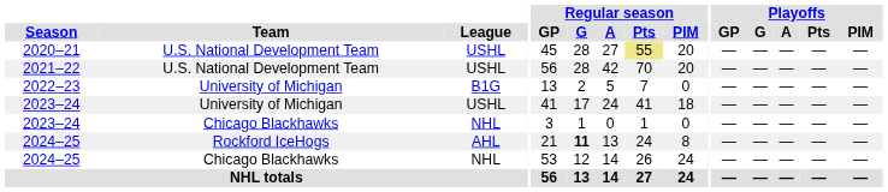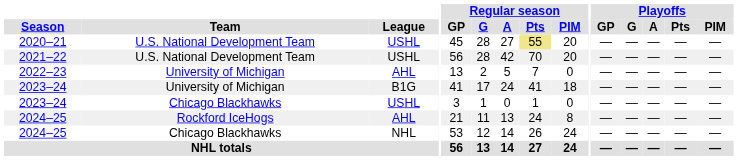 <table border="0" cellpadding="1" cellspacing="0" style="text-align:center; width:60em">
 <tr bgcolor="#e0e0e0">
 <th colspan="3" bgcolor="#ffffff"></th>
 <th rowspan="100" bgcolor="#ffffff"></th>
 <th colspan="5"><a href='#'>Regular season</a></th>
 <th rowspan="100" bgcolor="#ffffff"></th>
 <th colspan="5"><a href='#'>Playoffs</a></th>
 </tr>
 <tr bgcolor="#e0e0e0">
 <th><a href='#'>Season</a></th>
 <th>Team</th>
 <th>League</th>
 <th>GP</th>
 <th><a href='#'>G</a></th>
 <th><a href='#'>A</a></th>
 <th><a href='#'>Pts</a></th>
 <th><a href='#'>PIM</a></th>
 <th>GP</th>
 <th>G</th>
 <th>A</th>
 <th>Pts</th>
 <th>PIM</th>
 </tr>
 <tr>
 <td><a href='#'>2020–21</a></td>
 <td><a href='#'>U.S. National Development Team</a></td>
 <td><a href='#'>USHL</a></td>
 <td>45</td>
 <td>28</td>
 <td>27</td>
 <td style="background: khaki;">55</td>
 <td>20</td>
 <td>—</td>
 <td>—</td>
 <td>—</td>
 <td>—</td>
 <td>—</td>
 </tr>
 <tr bgcolor="#f0f0f0">
 <td><a href='#'>2021–22</a></td>
 <td>U.S. National Development Team</td>
 <td>USHL</td>
 <td>56</td>
 <td>28</td>
 <td>42</td>
 <td>70</td>
 <td>20</td>
 <td>—</td>
 <td>—</td>
 <td>—</td>
 <td>—</td>
 <td>—</td>
 </tr>
 <tr>
 <td><a href='#'>2022–23</a></td>
 <td><a href='#'>University of Michigan</a></td>
-<td><a href='#'>B1G</a></td>
+<td><a href='#'>AHL</a></td>
 <td>13</td>
 <td>2</td>
 <td>5</td>
 <td>7</td>
 <td>0</td>
 <td>—</td>
 <td>—</td>
 <td>—</td>
 <td>—</td>
 <td>—</td>
 </tr>
 <tr bgcolor="#f0f0f0">
 <td><a href='#'>2023–24</a></td>
 <td>University of Michigan</td>
-<td>USHL</td>
+<td>B1G</td>
 <td>41</td>
 <td>17</td>
 <td>24</td>
 <td>41</td>
 <td>18</td>
 <td>—</td>
 <td>—</td>
 <td>—</td>
 <td>—</td>
 <td>—</td>
 </tr>
 <tr>
 <td><a href='#'>2023–24</a></td>
 <td><a href='#'>Chicago Blackhawks</a></td>
-<td><a href='#'>NHL</a></td>
+<td><a href='#'>USHL</a></td>
 <td>3</td>
 <td>1</td>
 <td>0</td>
 <td>1</td>
 <td>0</td>
 <td>—</td>
 <td>—</td>
 <td>—</td>
 <td>—</td>
 <td>—</td>
 </tr>
 <tr bgcolor="#f0f0f0">
 <td><a href='#'>2024–25</a></td>
 <td><a href='#'>Rockford IceHogs</a></td>
 <td><a href='#'>AHL</a></td>
 <td>21</td>
-<td><strong>11</strong></td>
+<td>11</td>
 <td>13</td>
 <td>24</td>
 <td>8</td>
 <td>—</td>
 <td>—</td>
 <td>—</td>
 <td>—</td>
 <td>—</td>
 </tr>
 <tr>
 <td><a href='#'>2024–25</a></td>
 <td>Chicago Blackhawks</td>
 <td>NHL</td>
 <td>53</td>
 <td>12</td>
 <td>14</td>
 <td>26</td>
 <td>24</td>
 <td>—</td>
 <td>—</td>
 <td>—</td>
 <td>—</td>
 <td>—</td>
 </tr>
 <tr bgcolor="#e0e0e0">
 <th colspan="3">NHL totals</th>
 <th>56</th>
 <th>13</th>
 <th>14</th>
 <th>27</th>
 <th>24</th>
 <th>—</th>
 <th>—</th>
 <th>—</th>
 <th>—</th>
 <th>—</th>
 </tr>
 </table>
